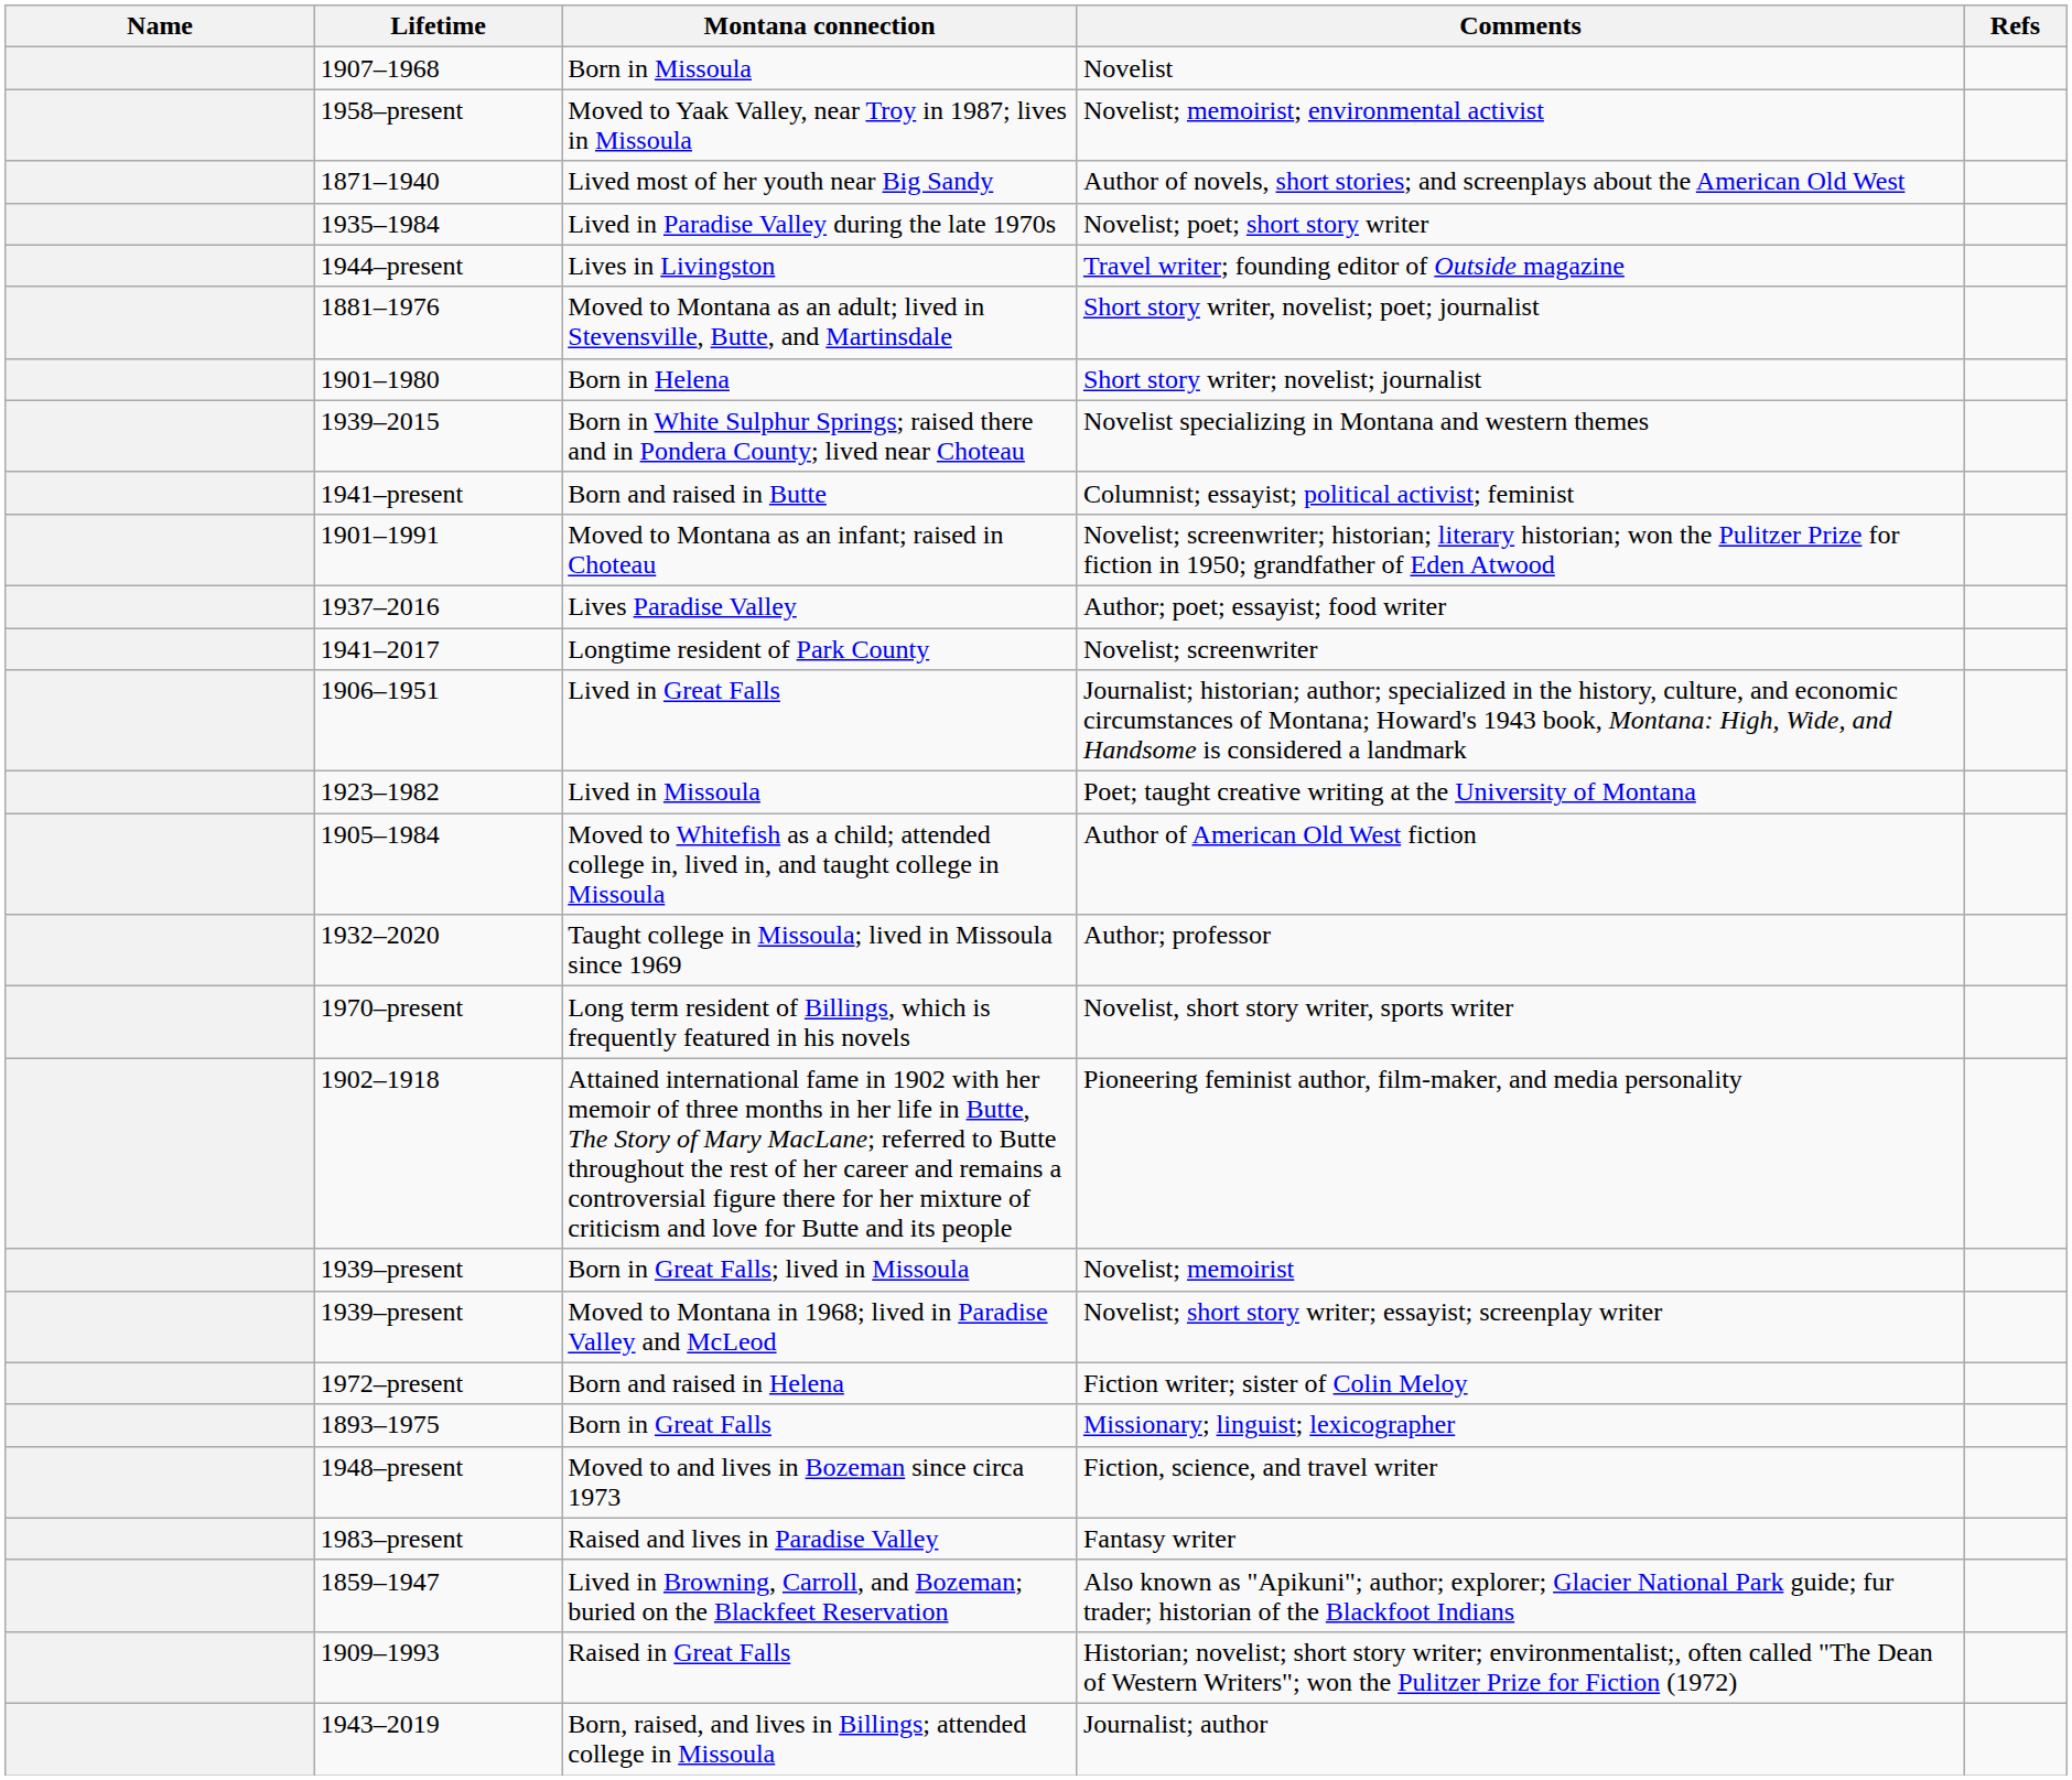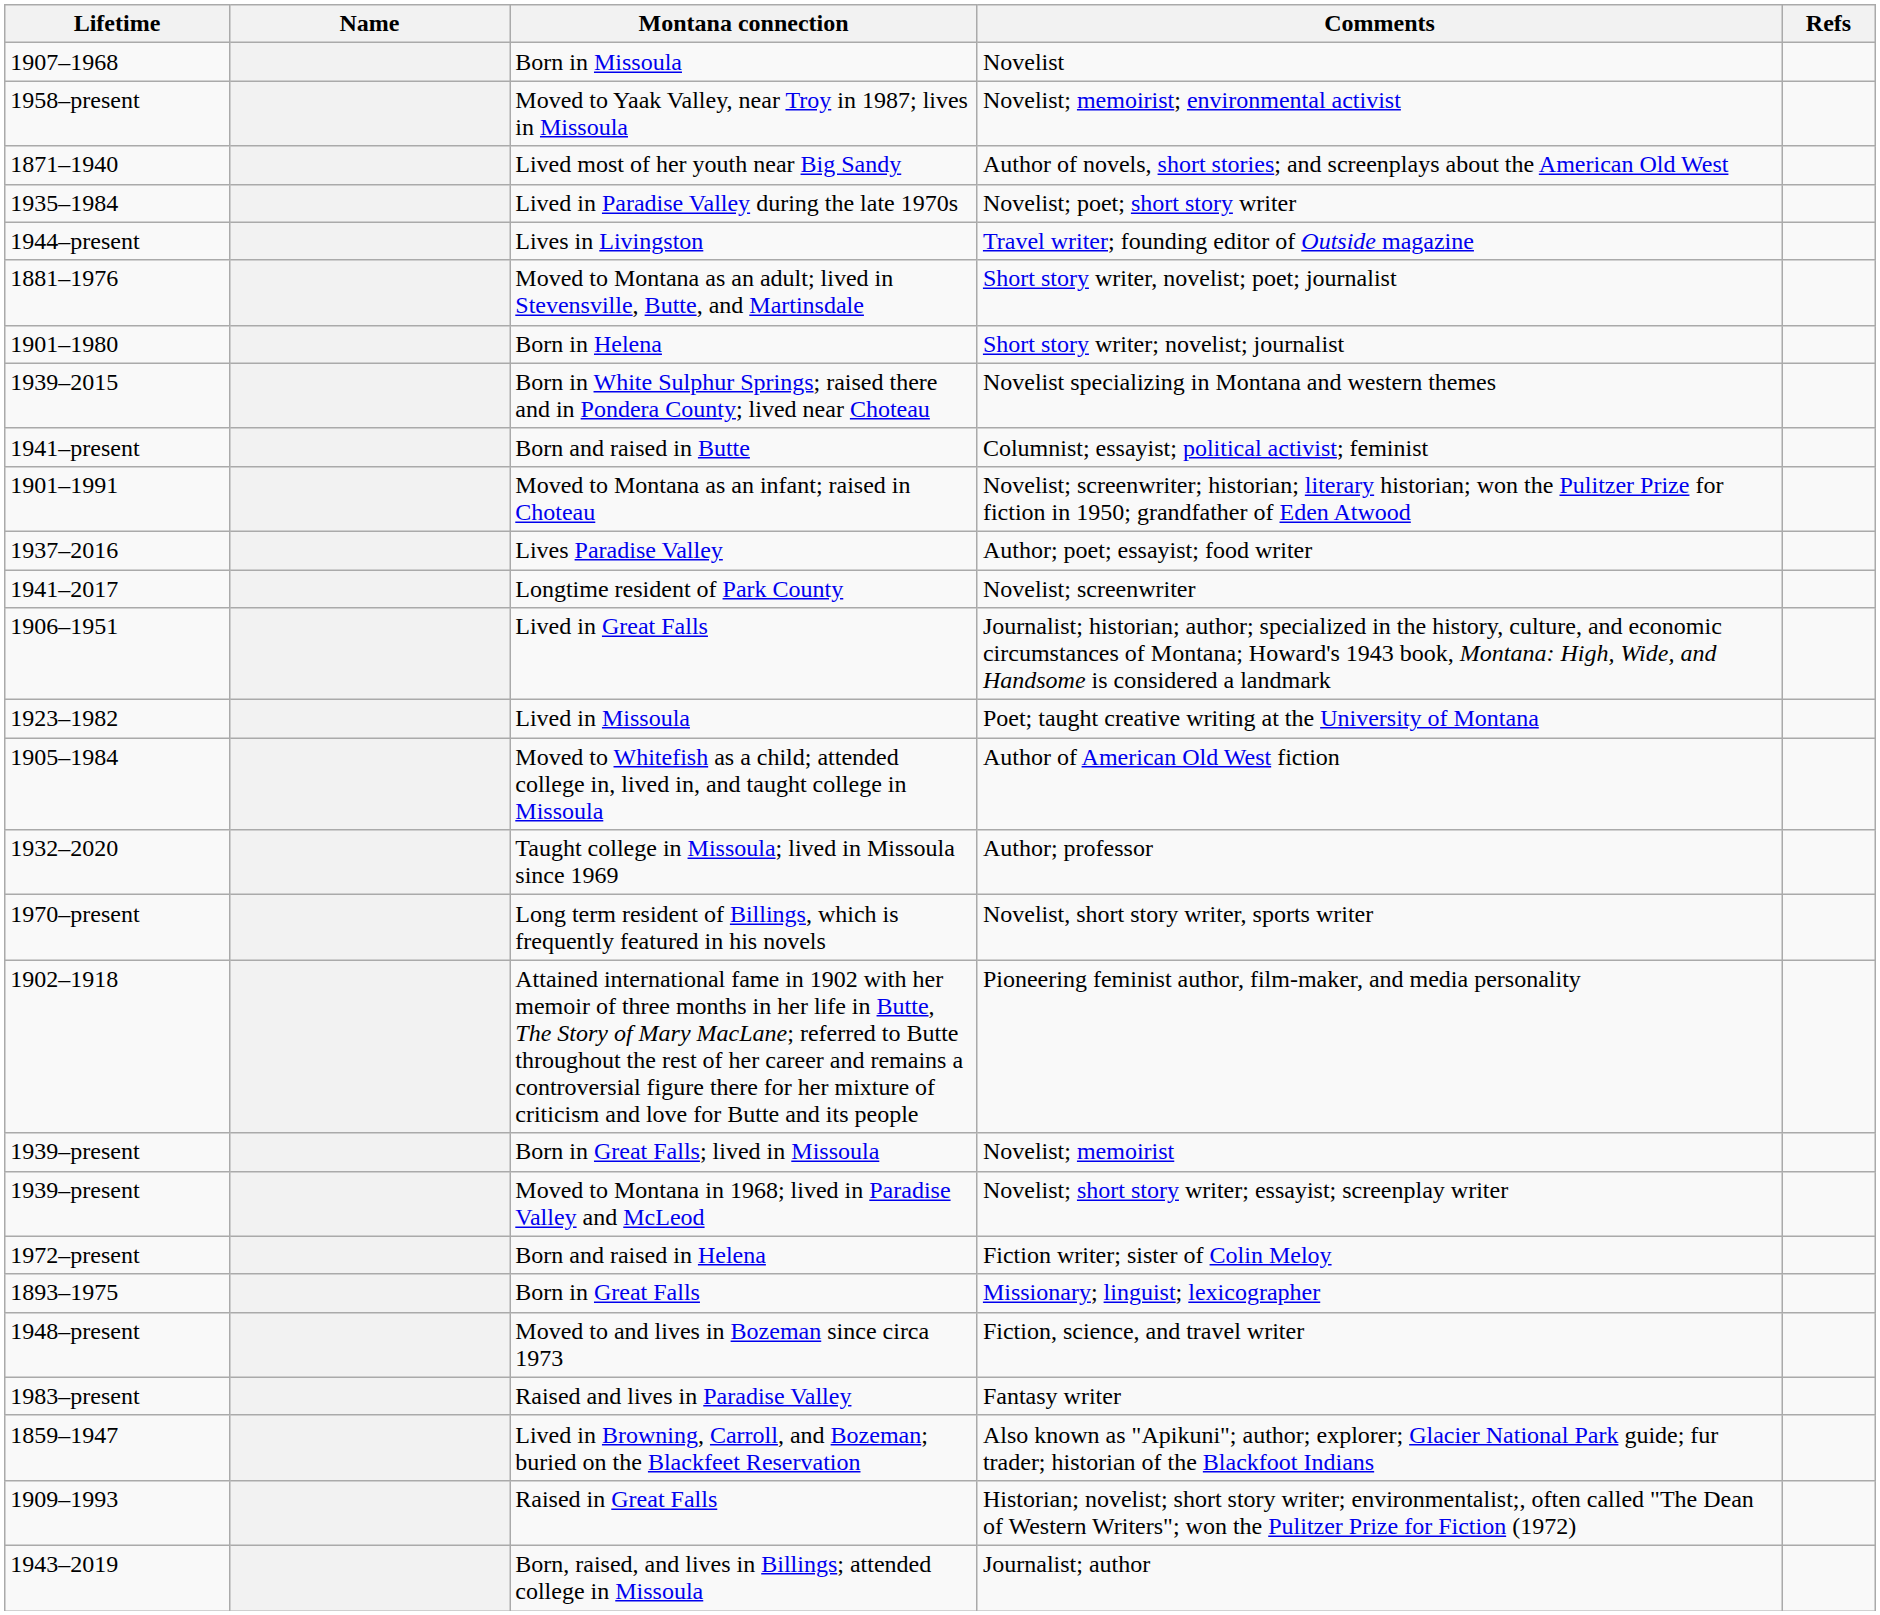 <table class="sortable wikitable plainrowheaders">
 <tr>
+<th style="width:12%;" scope="col">Lifetime</th>
 <th style="width:15%;" scope="col">Name</th>
-<th style="width:12%;" scope="col">Lifetime</th>
 <th class="unsortable" style="width:25%;" scope="col">Montana connection</th>
 <th class="unsortable" style="width:43%;" scope="col">Comments</th>
 <th class="unsortable" style="width:5%;" scope="col">Refs</th>
 </tr>
 <tr valign="top">
+<td>1907–1968</td>
 <th scope="row"></th>
-<td>1907–1968</td>
 <td>Born in <a href='#'>Missoula</a></td>
 <td>Novelist</td>
 <td style="text-align:center;"></td>
 </tr>
 <tr valign="top">
+<td>1958–present</td>
 <th scope="row"></th>
-<td>1958–present</td>
 <td>Moved to Yaak Valley, near <a href='#'>Troy</a> in 1987; lives in <a href='#'>Missoula</a></td>
 <td>Novelist; <a href='#'>memoirist</a>; <a href='#'>environmental activist</a></td>
 <td style="text-align:center;"></td>
 </tr>
 <tr valign="top">
+<td>1871–1940</td>
 <th scope="row"></th>
-<td>1871–1940</td>
 <td>Lived most of her youth near <a href='#'>Big Sandy</a></td>
 <td>Author of novels, <a href='#'>short stories</a>; and screenplays about the <a href='#'>American Old West</a></td>
 <td style="text-align:center;"></td>
 </tr>
 <tr valign="top">
+<td>1935–1984</td>
 <th scope="row"></th>
-<td>1935–1984</td>
 <td>Lived in <a href='#'>Paradise Valley</a> during the late 1970s</td>
 <td>Novelist; poet; <a href='#'>short story</a> writer</td>
 <td style="text-align:center;"></td>
 </tr>
 <tr valign="top">
+<td>1944–present</td>
 <th scope="row"></th>
-<td>1944–present</td>
 <td>Lives in <a href='#'>Livingston</a></td>
 <td><a href='#'>Travel writer</a>; founding editor of <a href='#'><em>Outside</em> magazine</a></td>
 <td style="text-align:center;"></td>
 </tr>
 <tr valign="top">
+<td>1881–1976</td>
 <th scope="row"></th>
-<td>1881–1976</td>
 <td>Moved to Montana as an adult; lived in <a href='#'>Stevensville</a>, <a href='#'>Butte</a>, and <a href='#'>Martinsdale</a></td>
 <td><a href='#'>Short story</a> writer, novelist; poet; journalist</td>
 <td style="text-align:center;"></td>
 </tr>
 <tr valign="top">
+<td>1901–1980</td>
 <th scope="row"></th>
-<td>1901–1980</td>
 <td>Born in <a href='#'>Helena</a></td>
 <td><a href='#'>Short story</a> writer; novelist; journalist</td>
 <td style="text-align:center;"></td>
 </tr>
 <tr valign="top">
+<td>1939–2015</td>
 <th scope="row"></th>
-<td>1939–2015</td>
 <td>Born in <a href='#'>White Sulphur Springs</a>; raised there and in <a href='#'>Pondera County</a>; lived near <a href='#'>Choteau</a></td>
 <td>Novelist specializing in Montana and western themes</td>
 <td style="text-align:center;"></td>
 </tr>
 <tr valign="top">
+<td>1941–present</td>
 <th scope="row"></th>
-<td>1941–present</td>
 <td>Born and raised in <a href='#'>Butte</a></td>
 <td>Columnist; essayist; <a href='#'>political activist</a>; feminist</td>
 <td style="text-align:center;"></td>
 </tr>
 <tr valign="top">
+<td>1901–1991</td>
 <th scope="row"></th>
-<td>1901–1991</td>
 <td>Moved to Montana as an infant; raised in <a href='#'>Choteau</a></td>
 <td>Novelist; screenwriter; historian; <a href='#'>literary</a> historian; won the <a href='#'>Pulitzer Prize</a> for fiction in 1950; grandfather of <a href='#'>Eden Atwood</a></td>
 <td style="text-align:center;"></td>
 </tr>
 <tr valign="top">
+<td>1937–2016</td>
 <th scope="row"></th>
-<td>1937–2016</td>
 <td>Lives <a href='#'>Paradise Valley</a></td>
 <td>Author; poet; essayist; food writer</td>
 <td style="text-align:center;"></td>
 </tr>
 <tr valign="top">
+<td>1941–2017</td>
 <th scope="row"></th>
-<td>1941–2017</td>
 <td>Longtime resident of <a href='#'>Park County</a></td>
 <td>Novelist; screenwriter</td>
 <td style="text-align:center;"></td>
 </tr>
 <tr valign="top">
+<td>1906–1951</td>
 <th scope="row"></th>
-<td>1906–1951</td>
 <td>Lived in <a href='#'>Great Falls</a></td>
 <td>Journalist; historian; author; specialized in the history, culture, and economic circumstances of Montana; Howard's 1943 book, <em>Montana:  High, Wide, and Handsome</em> is considered a landmark</td>
 <td style="text-align:center;"></td>
 </tr>
 <tr valign="top">
+<td>1923–1982</td>
 <th scope="row"></th>
-<td>1923–1982</td>
 <td>Lived in <a href='#'>Missoula</a></td>
 <td>Poet; taught creative writing at the <a href='#'>University of Montana</a></td>
 <td style="text-align:center;"></td>
 </tr>
 <tr valign="top">
+<td>1905–1984</td>
 <th scope="row"></th>
-<td>1905–1984</td>
 <td>Moved to <a href='#'>Whitefish</a> as a child; attended college in, lived in, and taught college in <a href='#'>Missoula</a></td>
 <td>Author of <a href='#'>American Old West</a> fiction</td>
 <td style="text-align:center;"></td>
 </tr>
 <tr valign="top">
+<td>1932–2020</td>
 <th scope="row"></th>
-<td>1932–2020</td>
 <td>Taught college in <a href='#'>Missoula</a>; lived in Missoula since 1969</td>
 <td>Author; professor</td>
 <td style="text-align:center;"></td>
 </tr>
 <tr valign="top">
+<td>1970–present</td>
 <th scope="row"></th>
-<td>1970–present</td>
 <td>Long term resident of <a href='#'>Billings</a>, which is frequently featured in his novels</td>
 <td>Novelist, short story writer, sports writer</td>
 <td style="text-align:center;"></td>
 </tr>
 <tr valign="top">
+<td>1902–1918</td>
 <th scope="row"></th>
-<td>1902–1918</td>
 <td>Attained international fame in 1902 with her memoir of three months in her life in <a href='#'>Butte</a>, <em>The Story of Mary MacLane</em>; referred to Butte throughout the rest of her career and remains a controversial figure there for her mixture of criticism and love for Butte and its people</td>
 <td>Pioneering feminist author, film-maker, and media personality</td>
 <td style="text-align:center;"></td>
 </tr>
 <tr valign="top">
+<td>1939–present</td>
 <th scope="row"></th>
-<td>1939–present</td>
 <td>Born in <a href='#'>Great Falls</a>; lived in <a href='#'>Missoula</a></td>
 <td>Novelist; <a href='#'>memoirist</a></td>
 <td style="text-align:center;"></td>
 </tr>
 <tr valign="top">
+<td>1939–present</td>
 <th scope="row"></th>
-<td>1939–present</td>
 <td>Moved to Montana in 1968; lived in <a href='#'>Paradise Valley</a> and <a href='#'>McLeod</a></td>
 <td>Novelist; <a href='#'>short story</a> writer; essayist; screenplay writer</td>
 <td style="text-align:center;"></td>
 </tr>
 <tr valign="top">
+<td>1972–present</td>
 <th scope="row"></th>
-<td>1972–present</td>
 <td>Born and raised in <a href='#'>Helena</a></td>
 <td>Fiction writer; sister of <a href='#'>Colin Meloy</a></td>
 <td style="text-align:center;"></td>
 </tr>
 <tr valign="top">
+<td>1893–1975</td>
 <th scope="row"></th>
-<td>1893–1975</td>
 <td>Born in <a href='#'>Great Falls</a></td>
 <td><a href='#'>Missionary</a>; <a href='#'>linguist</a>; <a href='#'>lexicographer</a></td>
 <td style="text-align:center;"></td>
 </tr>
 <tr valign="top">
+<td>1948–present</td>
 <th scope="row"></th>
-<td>1948–present</td>
 <td>Moved to and lives in <a href='#'>Bozeman</a> since circa 1973</td>
 <td>Fiction, science, and travel writer</td>
 <td style="text-align:center;"></td>
 </tr>
 <tr valign="top">
+<td>1983–present</td>
 <th scope="row"></th>
-<td>1983–present</td>
 <td>Raised and lives in <a href='#'>Paradise Valley</a></td>
 <td>Fantasy writer</td>
 <td style="text-align:center;"></td>
 </tr>
 <tr valign="top">
+<td>1859–1947</td>
 <th scope="row"></th>
-<td>1859–1947</td>
 <td>Lived in <a href='#'>Browning</a>, <a href='#'>Carroll</a>, and <a href='#'>Bozeman</a>; buried on the <a href='#'>Blackfeet Reservation</a></td>
 <td>Also known as "Apikuni"; author; explorer; <a href='#'>Glacier National Park</a> guide; fur trader; historian of the <a href='#'>Blackfoot Indians</a></td>
 <td style="text-align:center;"></td>
 </tr>
 <tr valign="top">
+<td>1909–1993</td>
 <th scope="row"></th>
-<td>1909–1993</td>
 <td>Raised in <a href='#'>Great Falls</a></td>
 <td>Historian; novelist; short story writer; environmentalist;, often called "The Dean of Western Writers"; won the <a href='#'>Pulitzer Prize for Fiction</a> (1972)</td>
 <td style="text-align:center;"></td>
 </tr>
 <tr valign="top">
+<td>1943–2019</td>
 <th scope="row"></th>
-<td>1943–2019</td>
 <td>Born, raised, and lives in <a href='#'>Billings</a>; attended college in <a href='#'>Missoula</a></td>
 <td>Journalist; author</td>
 <td style="text-align:center;"></td>
 </tr>
 </table>
